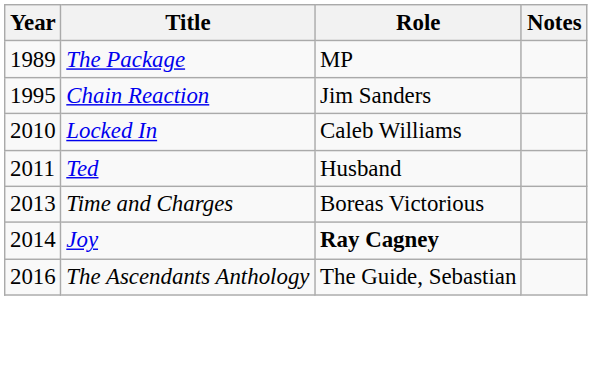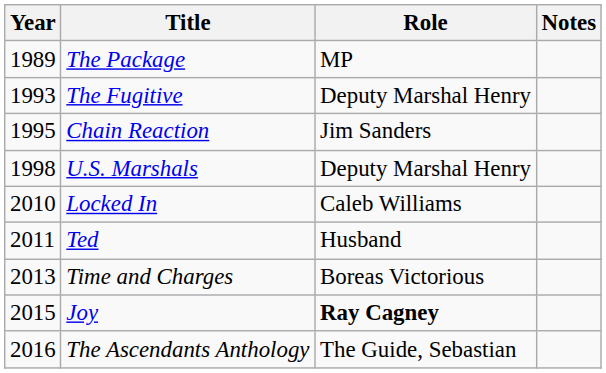 <table class="wikitable">
 <tr>
 <th>Year</th>
 <th>Title</th>
 <th>Role</th>
 <th>Notes</th>
 </tr>
 <tr>
 <td>1989</td>
 <td><em><a href='#'>The Package</a></em></td>
 <td>MP</td>
 <td></td>
 </tr>
 <tr>
+<td>1993</td>
+<td><em><a href='#'>The Fugitive</a></em></td>
+<td>Deputy Marshal Henry</td>
+<td></td>
+</tr>
+<tr>
 <td>1995</td>
 <td><em><a href='#'>Chain Reaction</a></em></td>
 <td>Jim Sanders</td>
+<td></td>
+</tr>
+<tr>
+<td>1998</td>
+<td><em><a href='#'>U.S. Marshals</a></em></td>
+<td>Deputy Marshal Henry</td>
 <td></td>
 </tr>
 <tr>
 <td>2010</td>
 <td><em><a href='#'>Locked In</a></em></td>
 <td>Caleb Williams</td>
 <td></td>
 </tr>
 <tr>
 <td>2011</td>
 <td><em><a href='#'>Ted</a></em></td>
 <td>Husband</td>
 <td></td>
 </tr>
 <tr>
 <td>2013</td>
 <td><em>Time and Charges</em></td>
 <td>Boreas Victorious</td>
 <td></td>
 </tr>
 <tr>
-<td>2014</td>
+<td>2015</td>
 <td><em><a href='#'>Joy</a></em></td>
 <td><strong>Ray Cagney</strong></td>
 <td></td>
 </tr>
 <tr>
 <td>2016</td>
 <td><em>The Ascendants Anthology</em></td>
 <td>The Guide, Sebastian</td>
 <td></td>
 </tr>
 </table>
